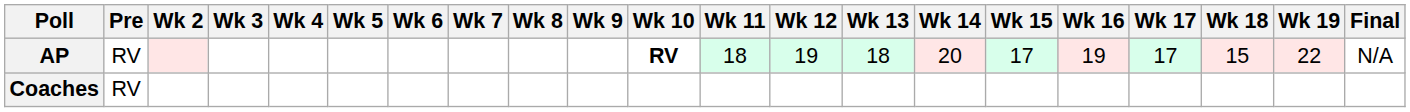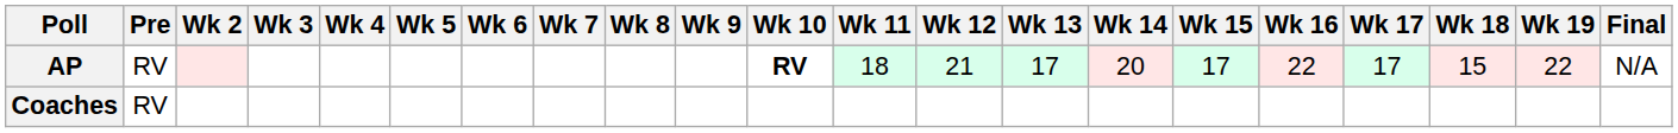 <table class="wikitable" style="white-space:nowrap;">
 <tr>
 <th>Poll</th>
 <th>Pre</th>
 <th>Wk 2</th>
 <th>Wk 3</th>
 <th>Wk 4</th>
 <th>Wk 5</th>
 <th>Wk 6</th>
 <th>Wk 7</th>
 <th>Wk 8</th>
 <th>Wk 9</th>
 <th>Wk 10</th>
 <th>Wk 11</th>
 <th>Wk 12</th>
 <th>Wk 13</th>
 <th>Wk 14</th>
 <th>Wk 15</th>
 <th>Wk 16</th>
 <th>Wk 17</th>
 <th>Wk 18</th>
 <th>Wk 19</th>
 <th>Final</th>
 </tr>
 <tr style="text-align:center;">
 <th>AP</th>
 <td style="background:#FFF;">RV</td>
 <td style="background:#FFE6E6;"></td>
 <td style="background:#FFF;"></td>
 <td style="background:#FFF;"></td>
 <td style="background:#FFF;"></td>
 <td style="background:#FFF;"></td>
 <td style="background:#FFF;"></td>
 <td style="background:#FFF;"></td>
 <td style="background:#FFF;"></td>
 <td style="background:#FFF;"><strong>RV</strong></td>
 <td style="background:#D8FFEB;">18</td>
-<td style="background:#D8FFEB;">19</td>
-<td style="background:#D8FFEB;">18</td>
+<td style="background:#D8FFEB;">21</td>
+<td style="background:#D8FFEB;">17</td>
 <td style="background:#FFE6E6;">20</td>
 <td style="background:#D8FFEB;">17</td>
-<td style="background:#FFE6E6;">19</td>
+<td style="background:#FFE6E6;">22</td>
 <td style="background:#D8FFEB;">17</td>
 <td style="background:#FFE6E6;">15</td>
 <td style="background:#FFE6E6;">22</td>
 <td style="background:#FFF;">N/A</td>
 </tr>
 <tr style="text-align:center;">
 <th>Coaches</th>
 <td style="background:#FFF;">RV</td>
 <td style="background:#FFF;"></td>
 <td style="background:#FFF;"></td>
 <td style="background:#FFF;"></td>
 <td style="background:#FFF;"></td>
 <td style="background:#FFF;"></td>
 <td style="background:#FFF;"></td>
 <td style="background:#FFF;"></td>
 <td style="background:#FFF;"></td>
 <td style="background:#FFF;"></td>
 <td style="background:#FFF;"></td>
 <td style="background:#FFF;"></td>
 <td style="background:#FFF;"></td>
 <td style="background:#FFF;"></td>
 <td style="background:#FFF;"></td>
 <td style="background:#FFF;"></td>
 <td style="background:#FFF;"></td>
 <td style="background:#FFF;"></td>
 <td style="background:#FFF;"></td>
 <td style="background:#FFF;"></td>
 </tr>
 </table>
